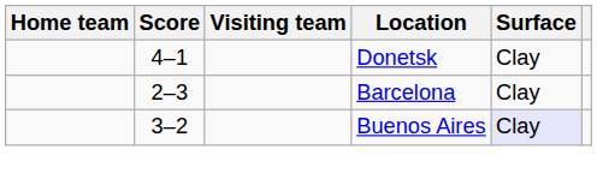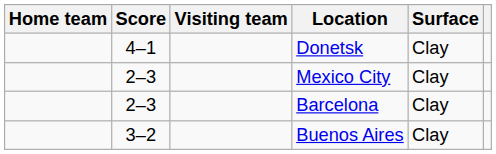 <table class="wikitable" style="border:1px solid #aaa;">
 <tr>
 <th>Home team</th>
 <th>Score</th>
 <th>Visiting team</th>
 <th>Location</th>
 <th>Surface</th>
 <th></th>
 </tr>
 <tr>
 <td><strong></strong></td>
 <td style="text-align:center;">4–1</td>
 <td></td>
 <td><a href='#'>Donetsk</a></td>
 <td>Clay</td>
 <td></td>
 </tr>
 <tr>
 <td></td>
 <td style="text-align:center;">2–3</td>
 <td><strong></strong></td>
+<td><a href='#'>Mexico City</a></td>
+<td>Clay</td>
+<td></td>
+</tr>
+<tr>
+<td></td>
+<td style="text-align:center;">2–3</td>
+<td><strong></strong></td>
 <td><a href='#'>Barcelona</a></td>
 <td>Clay</td>
 <td></td>
 </tr>
 <tr>
 <td><strong></strong></td>
 <td style="text-align:center;">3–2</td>
 <td></td>
 <td><a href='#'>Buenos Aires</a></td>
-<td style="background: lavender;">Clay</td>
+<td>Clay</td>
 <td></td>
 </tr>
 </table>
